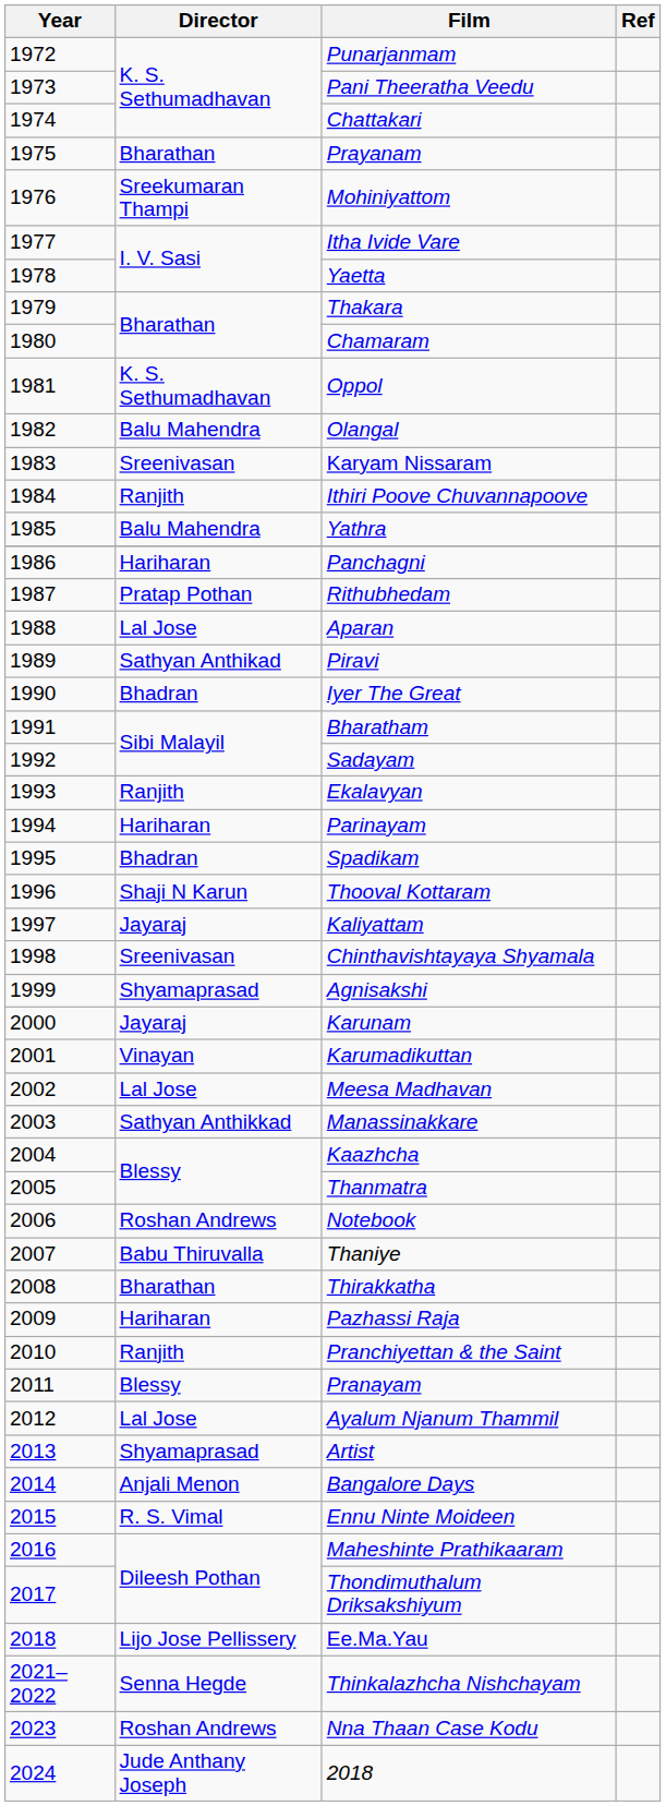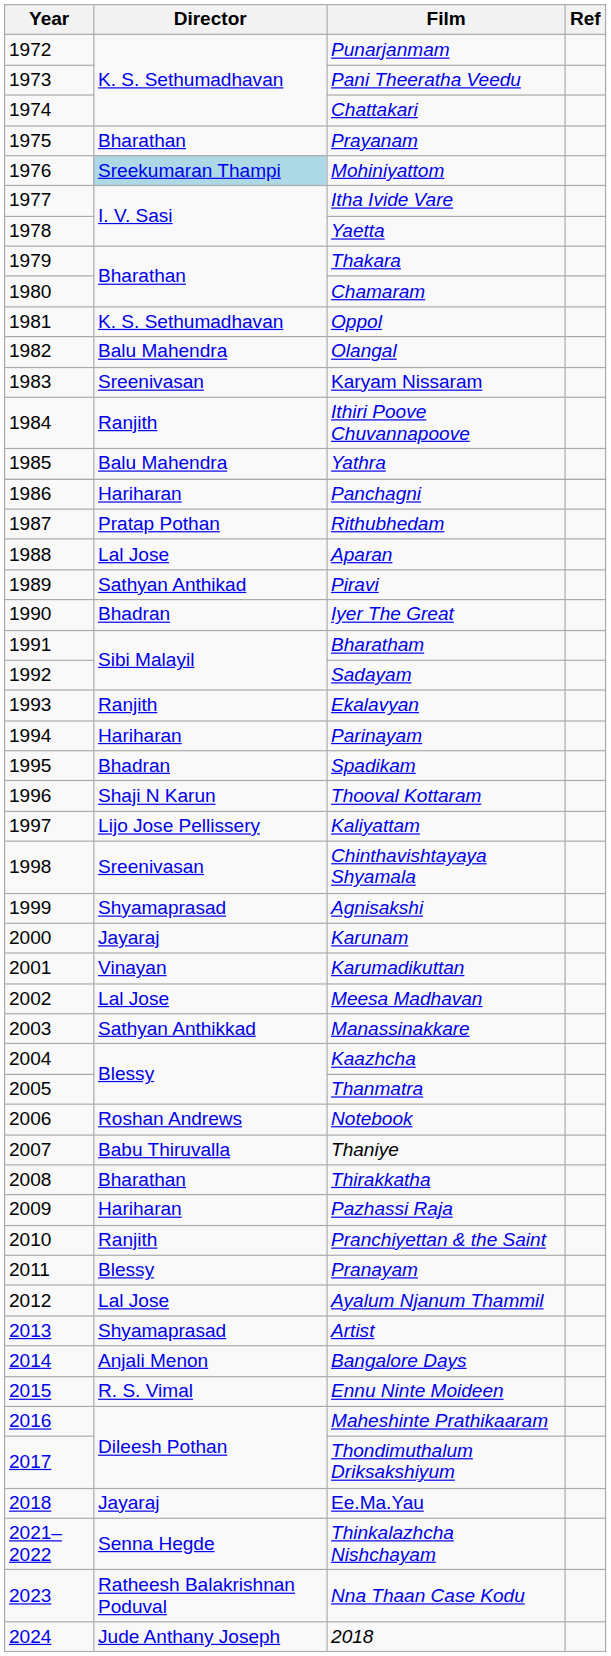 <table class="wikitable sortable" style="width:40%;">
 <tr>
 <th>Year</th>
 <th>Director</th>
 <th>Film</th>
 <th>Ref</th>
 </tr>
 <tr>
 <td>1972</td>
 <td rowspan="3"><a href='#'>K. S. Sethumadhavan</a></td>
 <td><em><a href='#'>Punarjanmam</a></em></td>
 <td></td>
 </tr>
 <tr>
 <td>1973</td>
 <td><em><a href='#'>Pani Theeratha Veedu</a></em></td>
 <td></td>
 </tr>
 <tr>
 <td>1974</td>
 <td><em><a href='#'>Chattakari</a></em></td>
 <td></td>
 </tr>
 <tr>
 <td>1975</td>
 <td><a href='#'>Bharathan</a></td>
 <td><em><a href='#'>Prayanam</a></em></td>
 <td></td>
 </tr>
 <tr>
 <td>1976</td>
-<td><a href='#'>Sreekumaran Thampi</a></td>
+<td style="background: lightblue;"><a href='#'>Sreekumaran Thampi</a></td>
 <td><em><a href='#'>Mohiniyattom</a></em></td>
 <td></td>
 </tr>
 <tr>
 <td>1977</td>
 <td rowspan="2"><a href='#'>I. V. Sasi</a></td>
 <td><em><a href='#'>Itha Ivide Vare</a></em></td>
 <td></td>
 </tr>
 <tr>
 <td>1978</td>
 <td><em><a href='#'>Yaetta</a></em></td>
 <td></td>
 </tr>
 <tr>
 <td>1979</td>
 <td rowspan="2"><a href='#'>Bharathan</a></td>
 <td><em><a href='#'>Thakara</a></em></td>
 <td></td>
 </tr>
 <tr>
 <td>1980</td>
 <td><em><a href='#'>Chamaram</a></em></td>
 <td></td>
 </tr>
 <tr>
 <td>1981</td>
 <td><a href='#'>K. S. Sethumadhavan</a></td>
 <td><em><a href='#'>Oppol</a></em></td>
 <td></td>
 </tr>
 <tr>
 <td>1982</td>
 <td><a href='#'>Balu Mahendra</a></td>
 <td><em><a href='#'>Olangal</a></em></td>
 <td></td>
 </tr>
 <tr>
 <td>1983</td>
 <td><a href='#'>Sreenivasan</a></td>
 <td><a href='#'>Karyam Nissaram</a></td>
 <td></td>
 </tr>
 <tr>
 <td>1984</td>
 <td><a href='#'>Ranjith</a></td>
 <td><em><a href='#'>Ithiri Poove Chuvannapoove</a></em></td>
 <td></td>
 </tr>
 <tr>
 <td>1985</td>
 <td><a href='#'>Balu Mahendra</a></td>
 <td><em><a href='#'>Yathra</a></em></td>
 <td></td>
 </tr>
 <tr>
 </tr>
 <tr>
 <td>1986</td>
 <td><a href='#'>Hariharan</a></td>
 <td><em><a href='#'>Panchagni</a></em></td>
 <td></td>
 </tr>
 <tr>
 <td>1987</td>
 <td><a href='#'>Pratap Pothan</a></td>
 <td><em><a href='#'>Rithubhedam</a></em></td>
 <td></td>
 </tr>
 <tr>
 <td>1988</td>
 <td><a href='#'>Lal Jose</a></td>
 <td><em><a href='#'>Aparan</a></em></td>
 <td></td>
 </tr>
 <tr>
 <td>1989</td>
 <td><a href='#'>Sathyan Anthikad</a></td>
 <td><em><a href='#'>Piravi</a></em></td>
 <td></td>
 </tr>
 <tr>
 <td>1990</td>
 <td><a href='#'>Bhadran</a></td>
 <td><em><a href='#'>Iyer The Great</a></em></td>
 <td></td>
 </tr>
 <tr>
 <td>1991</td>
 <td rowspan="2"><a href='#'>Sibi Malayil</a></td>
 <td><em><a href='#'>Bharatham</a></em></td>
 <td></td>
 </tr>
 <tr>
 <td>1992</td>
 <td><em><a href='#'>Sadayam</a></em></td>
 <td></td>
 </tr>
 <tr>
 <td>1993</td>
 <td><a href='#'>Ranjith</a></td>
 <td><em><a href='#'>Ekalavyan</a></em></td>
 <td></td>
 </tr>
 <tr>
 <td>1994</td>
 <td><a href='#'>Hariharan</a></td>
 <td><em><a href='#'>Parinayam</a></em></td>
 <td></td>
 </tr>
 <tr>
 <td>1995</td>
 <td><a href='#'>Bhadran</a></td>
 <td><em><a href='#'>Spadikam</a></em></td>
 <td></td>
 </tr>
 <tr>
 <td>1996</td>
 <td><a href='#'>Shaji N Karun</a></td>
 <td><em><a href='#'>Thooval Kottaram</a></em></td>
 <td></td>
 </tr>
 <tr>
 <td>1997</td>
-<td><a href='#'>Jayaraj</a></td>
+<td><a href='#'>Lijo Jose Pellissery</a></td>
 <td><em><a href='#'>Kaliyattam</a></em></td>
 <td></td>
 </tr>
 <tr>
 <td>1998</td>
 <td><a href='#'>Sreenivasan</a></td>
 <td><em><a href='#'>Chinthavishtayaya Shyamala</a></em></td>
 <td></td>
 </tr>
 <tr>
 <td>1999</td>
 <td><a href='#'>Shyamaprasad</a></td>
 <td><em><a href='#'>Agnisakshi</a></em></td>
 <td></td>
 </tr>
 <tr>
 <td>2000</td>
 <td><a href='#'>Jayaraj</a></td>
 <td><em><a href='#'>Karunam</a></em></td>
 <td></td>
 </tr>
 <tr>
 <td>2001</td>
 <td><a href='#'>Vinayan</a></td>
 <td><em><a href='#'>Karumadikuttan</a></em></td>
 <td></td>
 </tr>
 <tr>
 <td>2002</td>
 <td><a href='#'>Lal Jose</a></td>
 <td><em><a href='#'>Meesa Madhavan</a></em></td>
 <td></td>
 </tr>
 <tr>
 <td>2003</td>
 <td><a href='#'>Sathyan Anthikkad</a></td>
 <td><em><a href='#'>Manassinakkare</a></em></td>
 <td></td>
 </tr>
 <tr>
 <td>2004</td>
 <td rowspan="2"><a href='#'>Blessy</a></td>
 <td><em><a href='#'>Kaazhcha</a></em></td>
 <td></td>
 </tr>
 <tr>
 <td>2005</td>
 <td><em><a href='#'>Thanmatra</a></em></td>
 <td></td>
 </tr>
 <tr>
 <td>2006</td>
 <td><a href='#'>Roshan Andrews</a></td>
 <td><em><a href='#'>Notebook</a></em></td>
 <td></td>
 </tr>
 <tr>
 <td>2007</td>
 <td><a href='#'>Babu Thiruvalla</a></td>
 <td><em>Thaniye</em></td>
 <td></td>
 </tr>
 <tr>
 <td>2008</td>
 <td><a href='#'>Bharathan</a></td>
 <td><em><a href='#'>Thirakkatha</a></em></td>
 <td></td>
 </tr>
 <tr>
 <td>2009</td>
 <td><a href='#'>Hariharan</a></td>
 <td><em><a href='#'>Pazhassi Raja</a></em></td>
 <td></td>
 </tr>
 <tr>
 <td>2010</td>
 <td><a href='#'>Ranjith</a></td>
 <td><em><a href='#'>Pranchiyettan & the Saint</a></em></td>
 <td></td>
 </tr>
 <tr>
 <td>2011</td>
 <td><a href='#'>Blessy</a></td>
 <td><em><a href='#'>Pranayam</a></em></td>
 <td></td>
 </tr>
 <tr>
 <td>2012</td>
 <td><a href='#'>Lal Jose</a></td>
 <td><em><a href='#'>Ayalum Njanum Thammil</a></em></td>
 <td></td>
 </tr>
 <tr>
 <td><a href='#'>2013</a></td>
 <td><a href='#'>Shyamaprasad</a></td>
 <td><em><a href='#'>Artist</a></em></td>
 <td></td>
 </tr>
 <tr>
 <td><a href='#'>2014</a></td>
 <td><a href='#'>Anjali Menon</a></td>
 <td><em><a href='#'>Bangalore Days</a></em></td>
 <td></td>
 </tr>
 <tr>
 <td><a href='#'>2015</a></td>
 <td><a href='#'>R. S. Vimal</a></td>
 <td><em><a href='#'>Ennu Ninte Moideen</a></em></td>
 <td></td>
 </tr>
 <tr>
 <td><a href='#'>2016</a></td>
 <td rowspan="2"><a href='#'>Dileesh Pothan</a></td>
 <td><em><a href='#'>Maheshinte Prathikaaram</a></em></td>
 <td></td>
 </tr>
 <tr>
 <td><a href='#'>2017</a></td>
 <td><em><a href='#'>Thondimuthalum Driksakshiyum</a></em></td>
 <td></td>
 </tr>
 <tr>
 <td><a href='#'>2018</a></td>
-<td><a href='#'>Lijo Jose Pellissery</a></td>
+<td><a href='#'>Jayaraj</a></td>
 <td><a href='#'>Ee.Ma.Yau</a></td>
 <td></td>
 </tr>
 <tr>
 <td><a href='#'>2021–2022</a></td>
 <td><a href='#'>Senna Hegde</a></td>
 <td><em><a href='#'>Thinkalazhcha Nishchayam</a></em></td>
 <td></td>
 </tr>
 <tr>
 <td><a href='#'>2023</a></td>
-<td><a href='#'>Roshan Andrews</a></td>
+<td><a href='#'>Ratheesh Balakrishnan Poduval</a></td>
 <td><em><a href='#'>Nna Thaan Case Kodu</a></em></td>
 <td></td>
 </tr>
 <tr>
 <td><a href='#'>2024</a></td>
 <td><a href='#'>Jude Anthany Joseph</a></td>
 <td><em>2018</em></td>
 <td style="text-align:center;"></td>
 </tr>
 <tr>
 </tr>
 </table>
